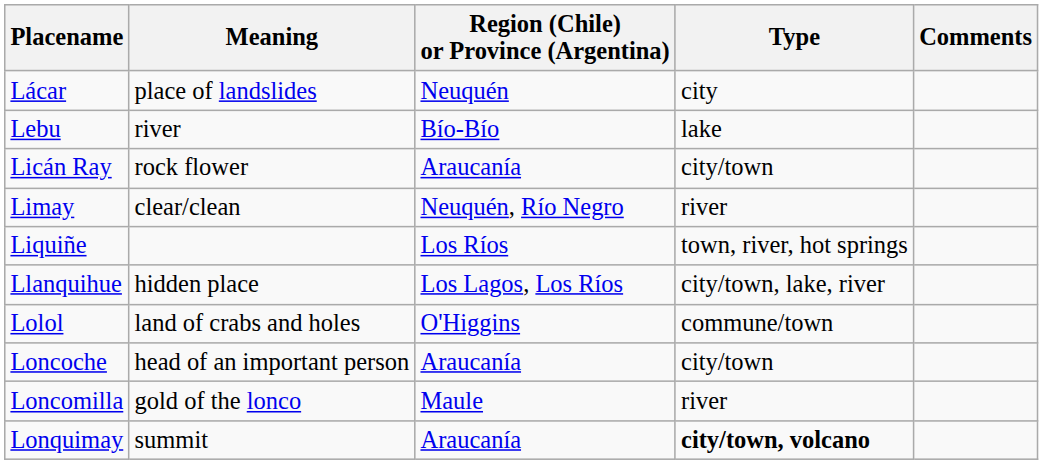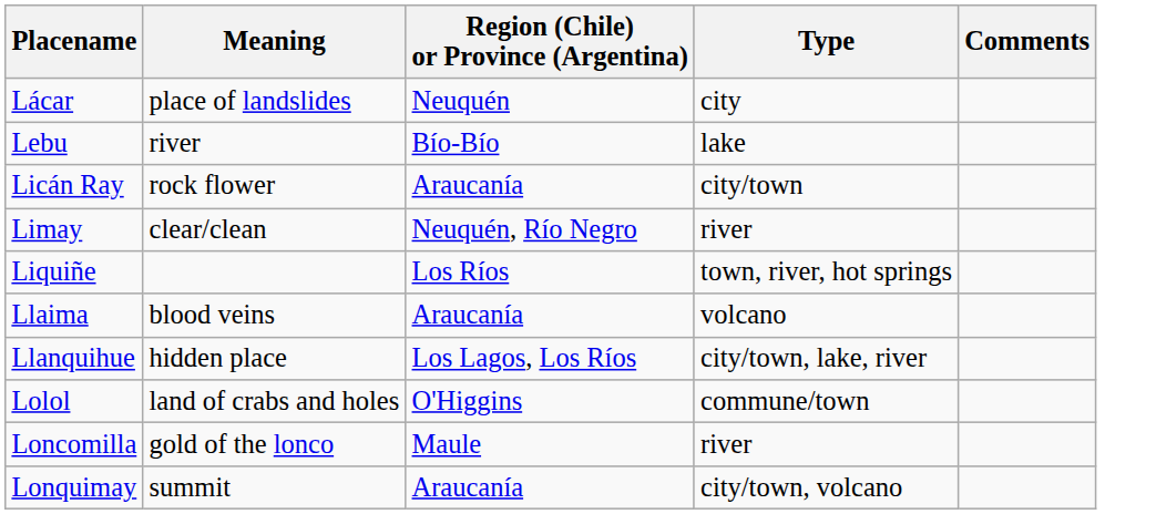 <table align=center class="wikitable">
 <tr>
 <th>Placename</th>
 <th>Meaning</th>
 <th>Region (Chile)<br>or Province (Argentina)</th>
 <th>Type</th>
 <th>Comments</th>
 </tr>
 <tr>
 <td><a href='#'>Lácar</a></td>
 <td>place of <a href='#'>landslides</a></td>
 <td><a href='#'>Neuquén</a></td>
 <td>city</td>
 <td></td>
 </tr>
 <tr>
 <td><a href='#'>Lebu</a></td>
 <td>river</td>
 <td><a href='#'>Bío-Bío</a></td>
 <td>lake</td>
 <td></td>
 </tr>
 <tr>
 <td><a href='#'>Licán Ray</a></td>
 <td>rock flower</td>
 <td><a href='#'>Araucanía</a></td>
 <td>city/town</td>
 <td></td>
 </tr>
 <tr>
 <td><a href='#'>Limay</a></td>
 <td>clear/clean</td>
 <td><a href='#'>Neuquén</a>, <a href='#'>Río Negro</a></td>
 <td>river</td>
 <td></td>
 </tr>
 <tr>
 <td><a href='#'>Liquiñe</a></td>
 <td></td>
 <td><a href='#'>Los Ríos</a></td>
 <td>town, river, hot springs</td>
 <td></td>
 </tr>
 <tr>
+<td><a href='#'>Llaima</a></td>
+<td>blood veins</td>
+<td><a href='#'>Araucanía</a></td>
+<td>volcano</td>
+<td></td>
+</tr>
+<tr>
 <td><a href='#'>Llanquihue</a></td>
 <td>hidden place</td>
 <td><a href='#'>Los Lagos</a>, <a href='#'>Los Ríos</a></td>
 <td>city/town, lake, river</td>
 <td></td>
 </tr>
 <tr>
 <td><a href='#'>Lolol</a></td>
 <td>land of crabs and holes</td>
 <td><a href='#'>O'Higgins</a></td>
 <td>commune/town</td>
 <td></td>
 </tr>
 <tr>
-<td><a href='#'>Loncoche</a></td>
-<td>head of an important person</td>
-<td><a href='#'>Araucanía</a></td>
-<td>city/town</td>
-<td></td>
-</tr>
-<tr>
 <td><a href='#'>Loncomilla</a></td>
 <td>gold of the <a href='#'>lonco</a></td>
 <td><a href='#'>Maule</a></td>
 <td>river</td>
 <td></td>
 </tr>
 <tr>
 <td><a href='#'>Lonquimay</a></td>
 <td>summit</td>
 <td><a href='#'>Araucanía</a></td>
-<td><strong>city/town, volcano</strong></td>
+<td>city/town, volcano</td>
 <td></td>
 </tr>
 </table>
